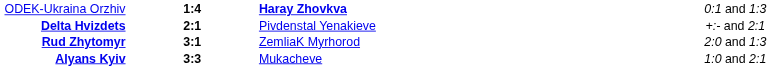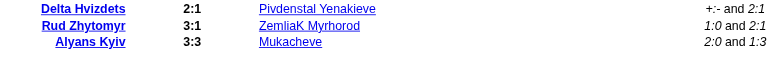 <table width=100% cellspacing=1>
 <tr>
 <th width=20%></th>
 <th width=12%></th>
 <th width=20%></th>
 <th></th>
-</tr>
-<tr style=font-size:90%>
-<td align=right><a href='#'>ODEK-Ukraina Orzhiv</a></td>
-<td align=center><strong>1:4</strong></td>
-<td><strong><a href='#'>Haray Zhovkva</a></strong></td>
-<td align=center><em>0:1</em> and <em>1:3</em></td>
 </tr>
 <tr style=font-size:90%>
 <td align=right><strong><a href='#'>Delta Hvizdets</a></strong></td>
 <td align=center><strong>2:1</strong></td>
 <td><a href='#'>Pivdenstal Yenakieve</a></td>
 <td align=center><em>+:-</em> and <em>2:1</em></td>
 </tr>
 <tr style=font-size:90%>
 <td align=right><strong><a href='#'>Rud Zhytomyr</a></strong></td>
 <td align=center><strong>3:1</strong></td>
 <td><a href='#'>ZemliaK Myrhorod</a></td>
-<td align=center><em>2:0</em> and <em>1:3</em></td>
+<td align=center><em>1:0</em> and <em>2:1</em></td>
 </tr>
 <tr style=font-size:90%>
 <td align=right><strong><a href='#'>Alyans Kyiv</a></strong></td>
 <td align=center><strong>3:3</strong></td>
 <td><a href='#'>Mukacheve</a></td>
-<td align=center><em>1:0</em> and <em>2:1</em></td>
+<td align=center><em>2:0</em> and <em>1:3</em></td>
 </tr>
 </table>
